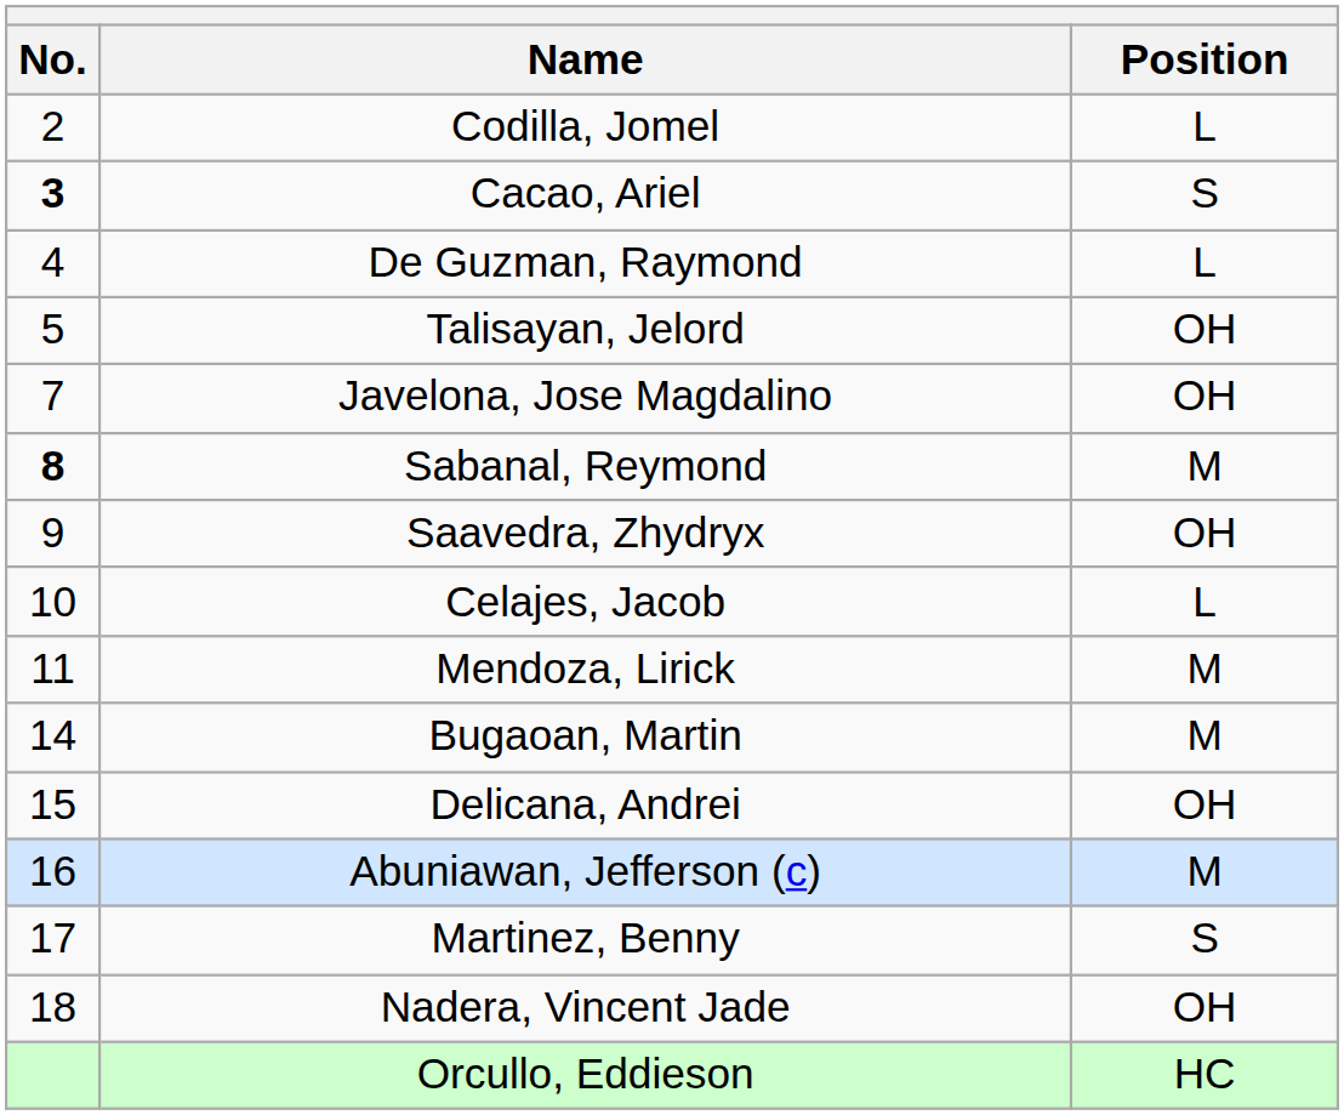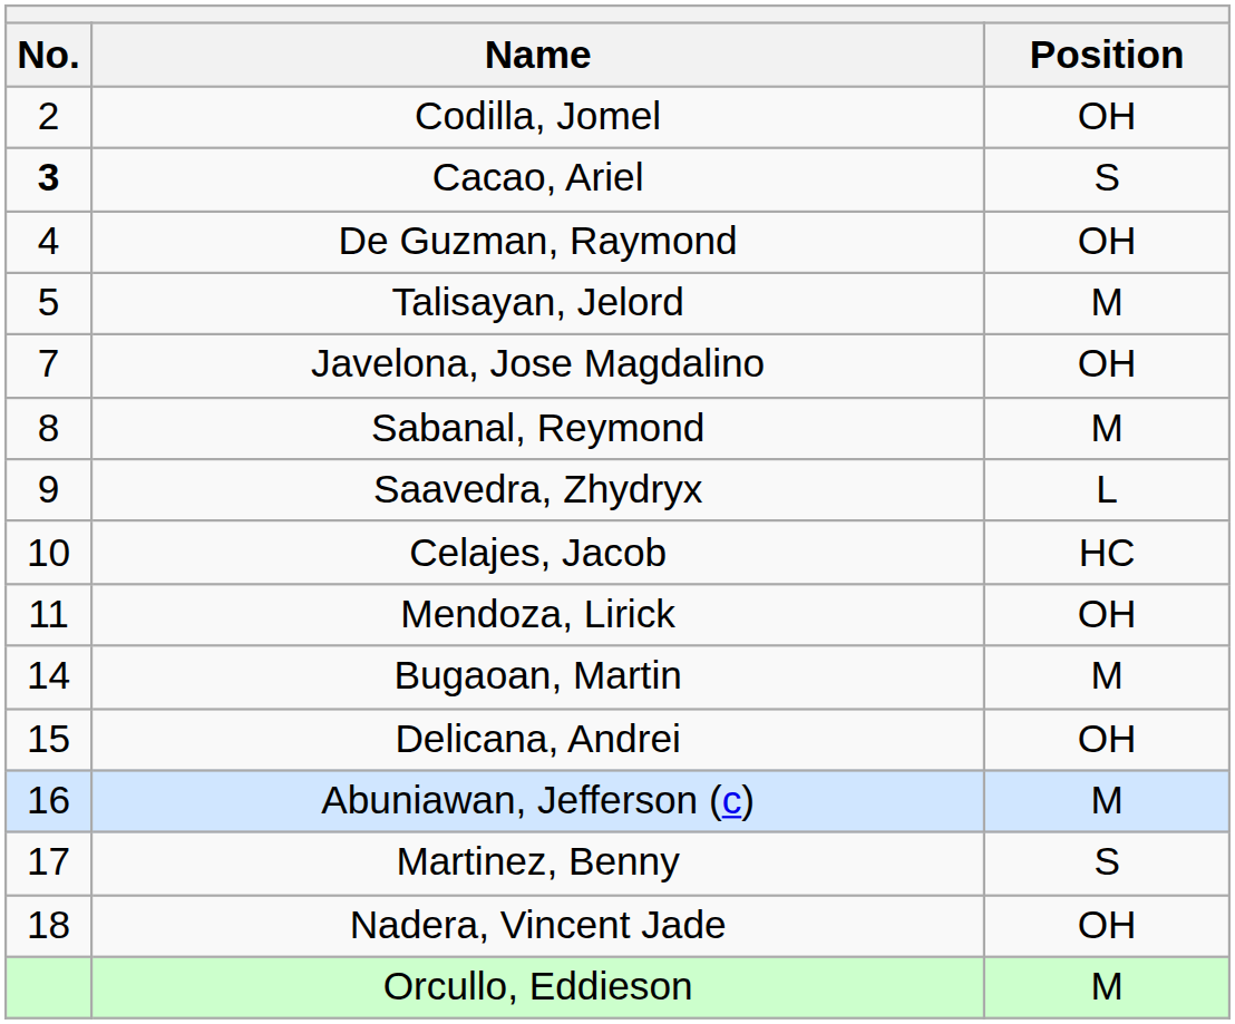 <table class="wikitable mw-collapsible mw-collapsed" style="text-align:center; width:500px; border:none">
 <tr>
 <th style="text-align:center" colspan="3"></th>
 </tr>
 <tr>
 <th style="width:7%">No.</th>
 <th>Name</th>
 <th style="width:20%">Position</th>
 </tr>
 <tr>
 <td>2</td>
 <td>Codilla, Jomel</td>
-<td>L</td>
+<td>OH</td>
 </tr>
 <tr>
 <td><strong>3</strong></td>
 <td>Cacao, Ariel</td>
 <td>S</td>
 </tr>
 <tr>
 <td>4</td>
 <td>De Guzman, Raymond</td>
-<td>L</td>
+<td>OH</td>
 </tr>
 <tr>
 <td>5</td>
 <td>Talisayan, Jelord</td>
-<td>OH</td>
+<td>M</td>
 </tr>
 <tr>
 <td>7</td>
 <td>Javelona, Jose Magdalino</td>
 <td>OH</td>
 </tr>
 <tr>
-<td><strong>8</strong></td>
+<td>8</td>
 <td>Sabanal, Reymond</td>
 <td>M</td>
 </tr>
 <tr>
 <td>9</td>
 <td>Saavedra, Zhydryx</td>
-<td>OH</td>
+<td>L</td>
 </tr>
 <tr>
 <td>10</td>
 <td>Celajes, Jacob</td>
-<td>L</td>
+<td>HC</td>
 </tr>
 <tr>
 <td>11</td>
 <td>Mendoza, Lirick</td>
-<td>M</td>
+<td>OH</td>
 </tr>
 <tr>
 <td>14</td>
 <td>Bugaoan, Martin</td>
 <td>M</td>
 </tr>
 <tr>
 <td>15</td>
 <td>Delicana, Andrei</td>
 <td>OH</td>
 </tr>
 <tr bgcolor=#D0E6FF>
 <td>16</td>
 <td>Abuniawan, Jefferson (<a href='#'>c</a>)</td>
 <td>M</td>
 </tr>
 <tr>
 <td>17</td>
 <td>Martinez, Benny</td>
 <td>S</td>
 </tr>
 <tr>
 <td>18</td>
 <td>Nadera, Vincent Jade</td>
 <td>OH</td>
 </tr>
 <tr bgcolor=#CCFFCC>
 <td></td>
 <td>Orcullo, Eddieson</td>
-<td>HC</td>
+<td>M</td>
 </tr>
 </table>
